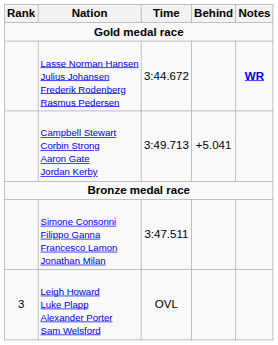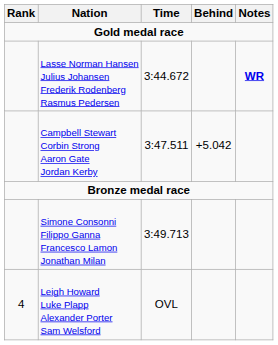 <table class="wikitable" style="text-align:center">
 <tr>
 <th>Rank</th>
 <th>Nation</th>
 <th>Time</th>
 <th>Behind</th>
 <th>Notes</th>
 </tr>
 <tr>
 <td colspan=6><strong>Gold medal race</strong></td>
 </tr>
 <tr>
 <td></td>
 <td align=left><br><small><a href='#'>Lasse Norman Hansen</a><br><a href='#'>Julius Johansen</a><br><a href='#'>Frederik Rodenberg</a><br><a href='#'>Rasmus Pedersen</a></small></td>
 <td>3:44.672</td>
 <td></td>
 <td><strong><a href='#'>WR</a></strong></td>
 </tr>
 <tr>
 <td></td>
 <td align=left><br><small><a href='#'>Campbell Stewart</a><br><a href='#'>Corbin Strong</a><br><a href='#'>Aaron Gate</a><br><a href='#'>Jordan Kerby</a></small></td>
-<td>3:49.713</td>
-<td>+5.041</td>
+<td>3:47.511</td>
+<td>+5.042</td>
 <td></td>
 </tr>
 <tr>
 <td colspan=6><strong>Bronze medal race</strong></td>
 </tr>
 <tr>
 <td></td>
 <td align=left><br><small><a href='#'>Simone Consonni</a><br><a href='#'>Filippo Ganna</a><br><a href='#'>Francesco Lamon</a><br><a href='#'>Jonathan Milan</a></small></td>
-<td>3:47.511</td>
+<td>3:49.713</td>
 <td></td>
 <td></td>
 </tr>
 <tr>
-<td>3</td>
+<td>4</td>
 <td align=left><br><small><a href='#'>Leigh Howard</a><br><a href='#'>Luke Plapp</a><br><a href='#'>Alexander Porter</a><br><a href='#'>Sam Welsford</a></small></td>
 <td>OVL</td>
 <td></td>
 <td></td>
 </tr>
 </table>
